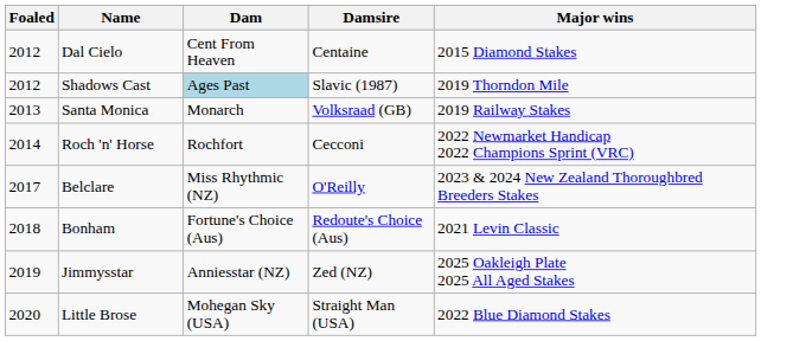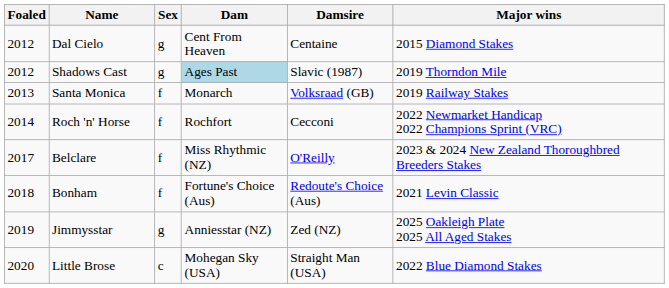 <table class = "wikitable sortable" | border="1" cellpadding="0"; style="border-collapse:collapse; font-size:100%;">
 <tr bgcolor="LightSteelBlue" align="center">
 <th width="35px"><strong>Foaled</strong></th>
 <th width="120px"><strong>Name</strong></th>
+<th width="25px"><strong>Sex</strong></th>
 <th width="120px"><strong>Dam</strong></th>
 <th width="120px"><strong>Damsire</strong></th>
 <th width="320px"><strong>Major wins</strong></th>
 </tr>
 <tr>
 <td>2012</td>
 <td>Dal Cielo</td>
+<td>g</td>
 <td>Cent From Heaven</td>
 <td>Centaine</td>
 <td>2015 <a href='#'>Diamond Stakes</a></td>
 </tr>
 <tr>
 <td>2012</td>
 <td>Shadows Cast</td>
+<td>g</td>
 <td style="background: lightblue;">Ages Past</td>
 <td>Slavic (1987)</td>
 <td>2019 <a href='#'>Thorndon Mile</a></td>
 </tr>
 <tr>
 <td>2013</td>
 <td>Santa Monica</td>
+<td>f</td>
 <td>Monarch</td>
 <td><a href='#'>Volksraad</a> (GB)</td>
 <td>2019 <a href='#'>Railway Stakes</a></td>
 </tr>
 <tr>
 <td>2014</td>
 <td>Roch 'n' Horse</td>
+<td>f</td>
 <td>Rochfort</td>
 <td>Cecconi</td>
 <td>2022 <a href='#'>Newmarket Handicap</a><br>2022 <a href='#'>Champions Sprint (VRC)</a></td>
 </tr>
 <tr>
 <td>2017</td>
 <td>Belclare</td>
+<td>f</td>
 <td>Miss Rhythmic (NZ)</td>
 <td><a href='#'>O'Reilly</a></td>
 <td>2023 & 2024 <a href='#'>New Zealand Thoroughbred Breeders Stakes</a></td>
 </tr>
 <tr>
 <td>2018</td>
 <td>Bonham</td>
+<td>f</td>
 <td>Fortune's Choice (Aus)</td>
 <td><a href='#'>Redoute's Choice</a> (Aus)</td>
 <td>2021 <a href='#'>Levin Classic</a></td>
 </tr>
 <tr>
 <td>2019</td>
 <td>Jimmysstar</td>
+<td>g</td>
 <td>Anniesstar (NZ)</td>
 <td>Zed (NZ)</td>
 <td>2025 <a href='#'>Oakleigh Plate</a> <br> 2025 <a href='#'>All Aged Stakes</a></td>
 </tr>
 <tr>
 <td>2020</td>
 <td>Little Brose</td>
+<td>c</td>
 <td>Mohegan Sky (USA)</td>
 <td>Straight Man (USA)</td>
 <td>2022 <a href='#'>Blue Diamond Stakes</a></td>
 </tr>
 </table>
